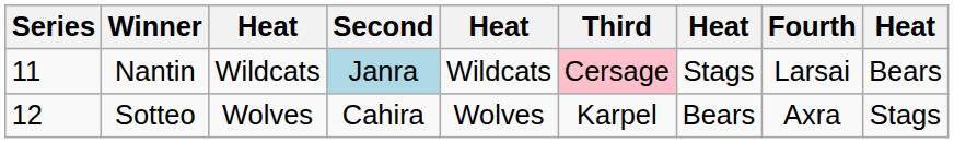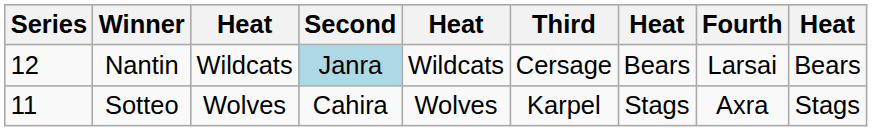 <table class="wikitable" style="margin">
 <tr>
 <th>Series</th>
 <th>Winner</th>
 <th>Heat</th>
 <th>Second</th>
 <th>Heat</th>
 <th>Third</th>
 <th>Heat</th>
 <th>Fourth</th>
 <th>Heat</th>
 </tr>
 <tr>
-<td>11</td>
+<td>12</td>
 <td style="text-align:center;">Nantin</td>
 <td style="text-align:center;">Wildcats</td>
 <td style="background: lightblue; text-align:center;">Janra</td>
 <td style="text-align:center;">Wildcats</td>
-<td style="background: pink; text-align:center;">Cersage</td>
-<td style="text-align:center;">Stags</td>
+<td style="text-align:center;">Cersage</td>
+<td style="text-align:center;">Bears</td>
 <td style="text-align:center;">Larsai</td>
 <td style="text-align:center;">Bears</td>
 </tr>
 <tr>
-<td>12</td>
+<td>11</td>
 <td style="text-align:center;">Sotteo</td>
 <td style="text-align:center;">Wolves</td>
 <td style="text-align:center;">Cahira</td>
 <td style="text-align:center;">Wolves</td>
 <td style="text-align:center;">Karpel</td>
-<td style="text-align:center;">Bears</td>
+<td style="text-align:center;">Stags</td>
 <td style="text-align:center;">Axra</td>
 <td style="text-align:center;">Stags</td>
 </tr>
 </table>
